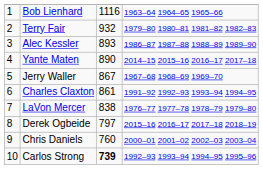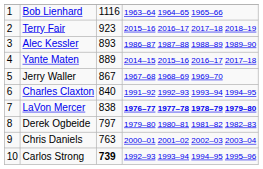 <table class="wikitable">
 <tr>
 </tr>
 <tr>
 <td>1</td>
 <td><a href='#'>Bob Lienhard</a></td>
 <td>1116</td>
 <td style="font-size:80%;"><a href='#'>1963–64</a> <a href='#'>1964–65</a> <a href='#'>1965–66</a></td>
 </tr>
 <tr>
 <td>2</td>
 <td><a href='#'>Terry Fair</a></td>
-<td>932</td>
-<td style="font-size:80%;"><a href='#'>1979–80</a> <a href='#'>1980–81</a> <a href='#'>1981–82</a> <a href='#'>1982–83</a></td>
+<td>923</td>
+<td style="font-size:80%;"><a href='#'>2015–16</a> <a href='#'>2016–17</a> <a href='#'>2017–18</a> <a href='#'>2018–19</a></td>
 </tr>
 <tr>
 <td>3</td>
 <td><a href='#'>Alec Kessler</a></td>
 <td>893</td>
 <td style="font-size:80%;"><a href='#'>1986–87</a> <a href='#'>1987–88</a> <a href='#'>1988–89</a> <a href='#'>1989–90</a></td>
 </tr>
 <tr>
 <td>4</td>
 <td><a href='#'>Yante Maten</a></td>
-<td>890</td>
+<td>889</td>
 <td style="font-size:80%;"><a href='#'>2014–15</a> <a href='#'>2015–16</a> <a href='#'>2016–17</a> <a href='#'>2017–18</a></td>
 </tr>
 <tr>
 <td>5</td>
 <td>Jerry Waller</td>
 <td>867</td>
 <td style="font-size:80%;"><a href='#'>1967–68</a> <a href='#'>1968–69</a> <a href='#'>1969–70</a></td>
 </tr>
 <tr>
 <td>6</td>
 <td><a href='#'>Charles Claxton</a></td>
-<td>861</td>
+<td>840</td>
 <td style="font-size:80%;"><a href='#'>1991–92</a> <a href='#'>1992–93</a> <a href='#'>1993–94</a> <a href='#'>1994–95</a></td>
 </tr>
 <tr>
 <td>7</td>
 <td><a href='#'>LaVon Mercer</a></td>
 <td>838</td>
-<td style="font-size:80%;"><a href='#'>1976–77</a> <a href='#'>1977–78</a> <a href='#'>1978–79</a> <a href='#'>1979–80</a></td>
+<td style="font-size:80%;"><strong><a href='#'>1976–77</a> <a href='#'>1977–78</a> <a href='#'>1978–79</a> <a href='#'>1979–80</a></strong></td>
 </tr>
 <tr>
 <td>8</td>
 <td>Derek Ogbeide</td>
 <td>797</td>
-<td style="font-size:80%;"><a href='#'>2015–16</a> <a href='#'>2016–17</a> <a href='#'>2017–18</a> <a href='#'>2018–19</a></td>
+<td style="font-size:80%;"><a href='#'>1979–80</a> <a href='#'>1980–81</a> <a href='#'>1981–82</a> <a href='#'>1982–83</a></td>
 </tr>
 <tr>
 <td>9</td>
 <td>Chris Daniels</td>
-<td>760</td>
+<td>763</td>
 <td style="font-size:80%;"><a href='#'>2000–01</a> <a href='#'>2001–02</a> <a href='#'>2002–03</a> <a href='#'>2003–04</a></td>
 </tr>
 <tr>
 <td>10</td>
 <td>Carlos Strong</td>
 <td><strong>739</strong></td>
 <td style="font-size:80%;"><a href='#'>1992–93</a> <a href='#'>1993–94</a> <a href='#'>1994–95</a> <a href='#'>1995–96</a></td>
 </tr>
 </table>
